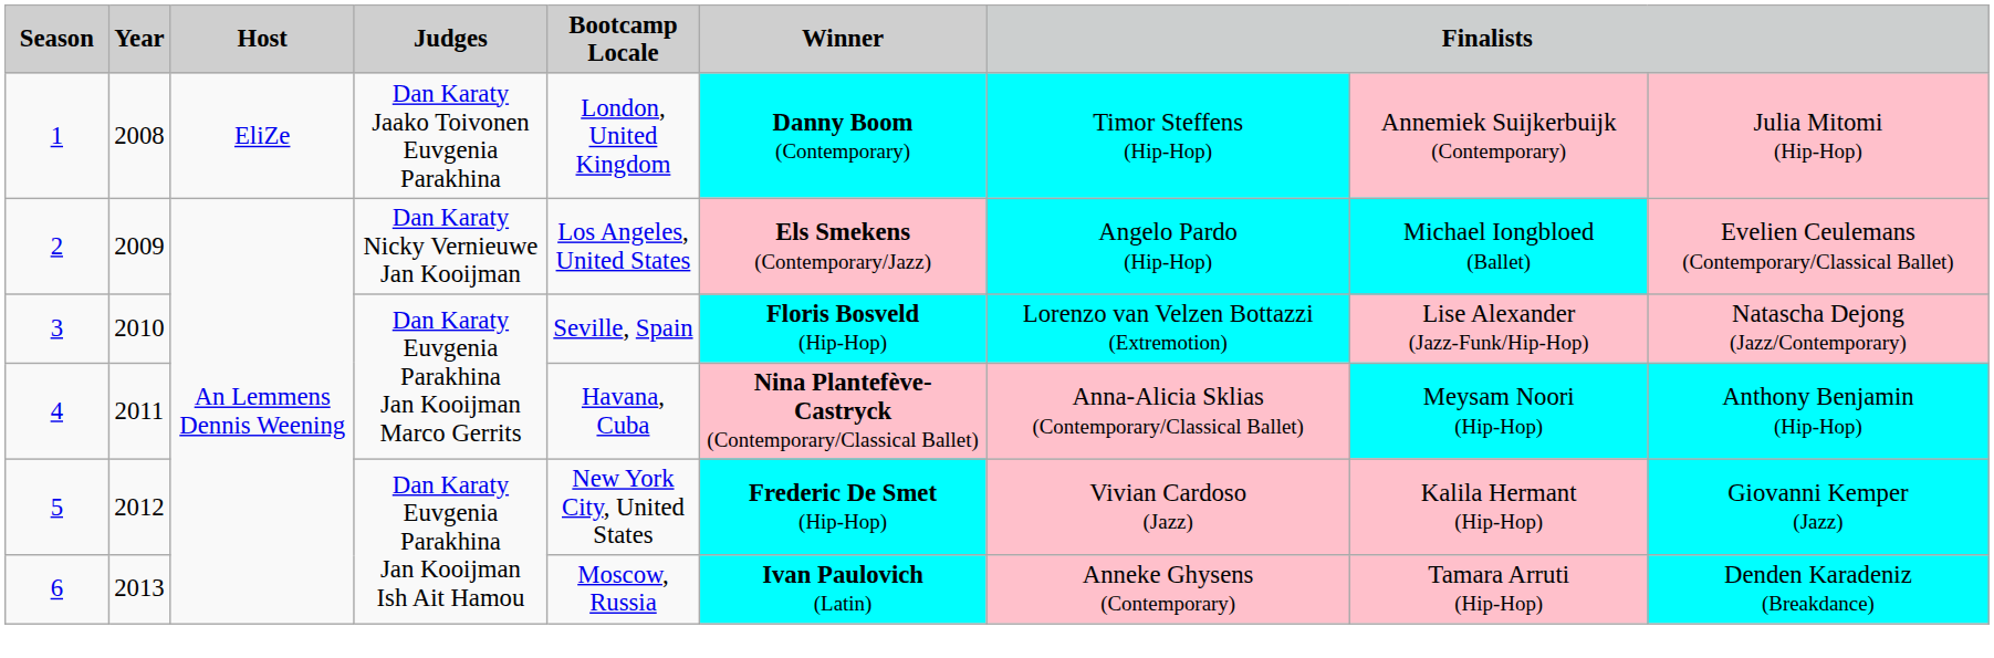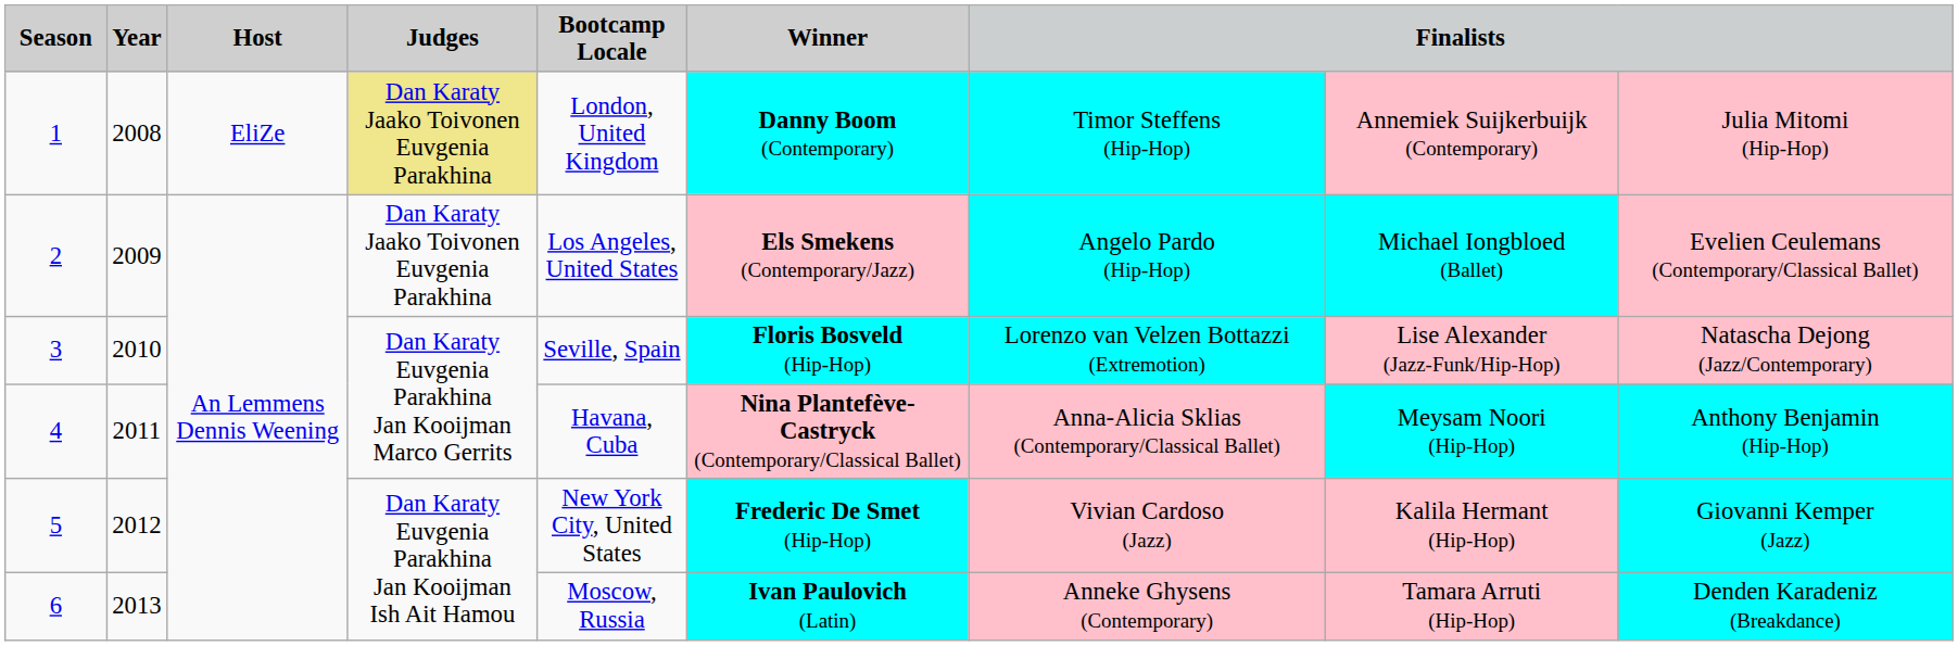 <table class="wikitable" style="text-align: center;" width="100%">
 <tr>
 <th scope="col" style="background-color:#cfcfcf;">Season</th>
 <th scope="col" width="30" style="background-color:#cfcfcf;">Year</th>
 <th scope="col" width="110" style="background-color:#cfcfcf;">Host</th>
 <th scope="col" width="115" style="background-color:#cfcfcf;">Judges</th>
 <th scope="col" width="90" style="background-color:#cfcfcf;">Bootcamp Locale</th>
 <th scope="col" width="175" style="background-color:#cfcfcf;">Winner</th>
 <th colspan="3" scope="col" style="background-color:#cccfcf;">Finalists</th>
 </tr>
 <tr>
 <td><a href='#'>1</a></td>
 <td>2008</td>
 <td><a href='#'>EliZe</a></td>
-<td rowspan="1"><a href='#'>Dan Karaty</a><br>Jaako Toivonen<br>Euvgenia Parakhina</td>
+<td rowspan="1" style="background: khaki;"><a href='#'>Dan Karaty</a><br>Jaako Toivonen<br>Euvgenia Parakhina</td>
 <td><a href='#'>London</a>, <a href='#'>United Kingdom</a></td>
 <td bgcolor="cyan"><strong>Danny Boom</strong> <br><small>(Contemporary)<br></small></td>
 <td bgcolor="cyan">Timor Steffens <br> <small>(Hip-Hop)</small></td>
 <td bgcolor="pink">Annemiek Suijkerbuijk <br> <small>(Contemporary)</small></td>
 <td bgcolor="pink">Julia Mitomi <br> <small>(Hip-Hop)</small></td>
 </tr>
 <tr>
 <td><a href='#'>2</a></td>
 <td>2009</td>
 <td rowspan="5"><a href='#'>An Lemmens</a><br><a href='#'>Dennis Weening</a></td>
-<td rowspan="1"><a href='#'>Dan Karaty</a><br> Nicky Vernieuwe<br>Jan Kooijman</td>
+<td rowspan="1"><a href='#'>Dan Karaty</a><br>Jaako Toivonen<br>Euvgenia Parakhina</td>
 <td><a href='#'>Los Angeles</a>, <a href='#'>United States</a></td>
 <td bgcolor="pink"><strong>Els Smekens</strong> <br> <small>(Contemporary/Jazz)</small></td>
 <td bgcolor="cyan">Angelo Pardo <br> <small>(Hip-Hop)</small></td>
 <td bgcolor="cyan">Michael Iongbloed <br> <small>(Ballet)</small></td>
 <td bgcolor="pink">Evelien Ceulemans <br> <small>(Contemporary/Classical Ballet)</small></td>
 </tr>
 <tr>
 <td><a href='#'>3</a></td>
 <td>2010</td>
 <td rowspan="2"><a href='#'>Dan Karaty</a><br>Euvgenia Parakhina<br>Jan Kooijman<br>Marco Gerrits</td>
 <td><a href='#'>Seville</a>, <a href='#'>Spain</a></td>
 <td bgcolor="cyan"><strong>Floris Bosveld</strong> <br> <small>(Hip-Hop)</small></td>
 <td bgcolor="cyan">Lorenzo van Velzen Bottazzi <br> <small>(Extremotion)</small></td>
 <td bgcolor="pink">Lise Alexander <br> <small>(Jazz-Funk/Hip-Hop)</small></td>
 <td bgcolor="pink">Natascha Dejong <br> <small>(Jazz/Contemporary)</small></td>
 </tr>
 <tr>
 <td><a href='#'>4</a></td>
 <td>2011</td>
 <td><a href='#'>Havana</a>, <a href='#'>Cuba</a></td>
 <td bgcolor="pink"><strong>Nina Plantefève-Castryck</strong> <br><small>(Contemporary/Classical Ballet)<br></small></td>
 <td bgcolor="pink">Anna-Alicia Sklias <br><small>(Contemporary/Classical Ballet)<br></small></td>
 <td bgcolor="cyan">Meysam Noori <br><small>(Hip-Hop)</small></td>
 <td bgcolor="cyan">Anthony Benjamin <br><small>(Hip-Hop)</small></td>
 </tr>
 <tr>
 <td><a href='#'>5</a></td>
 <td>2012</td>
 <td rowspan="2"><a href='#'>Dan Karaty</a><br>Euvgenia Parakhina<br>Jan Kooijman<br>Ish Ait Hamou</td>
 <td><a href='#'>New York City</a>, United States</td>
 <td bgcolor="cyan"><strong>Frederic De Smet</strong> <br><small>(Hip-Hop)<br></small></td>
 <td bgcolor="pink">Vivian Cardoso <br><small>(Jazz)<br></small></td>
 <td bgcolor="pink">Kalila Hermant <br><small>(Hip-Hop)</small></td>
 <td bgcolor="cyan">Giovanni Kemper <br><small>(Jazz)</small></td>
 </tr>
 <tr>
 <td><a href='#'>6</a></td>
 <td>2013</td>
 <td><a href='#'>Moscow</a>, <a href='#'>Russia</a></td>
 <td bgcolor="cyan"><strong>Ivan Paulovich</strong> <br> <small>(Latin)</small></td>
 <td bgcolor="pink">Anneke Ghysens <br><small>(Contemporary)<br></small></td>
 <td bgcolor="pink">Tamara Arruti <br><small>(Hip-Hop)</small></td>
 <td bgcolor="cyan">Denden Karadeniz <br><small>(Breakdance)</small></td>
 </tr>
 </table>
